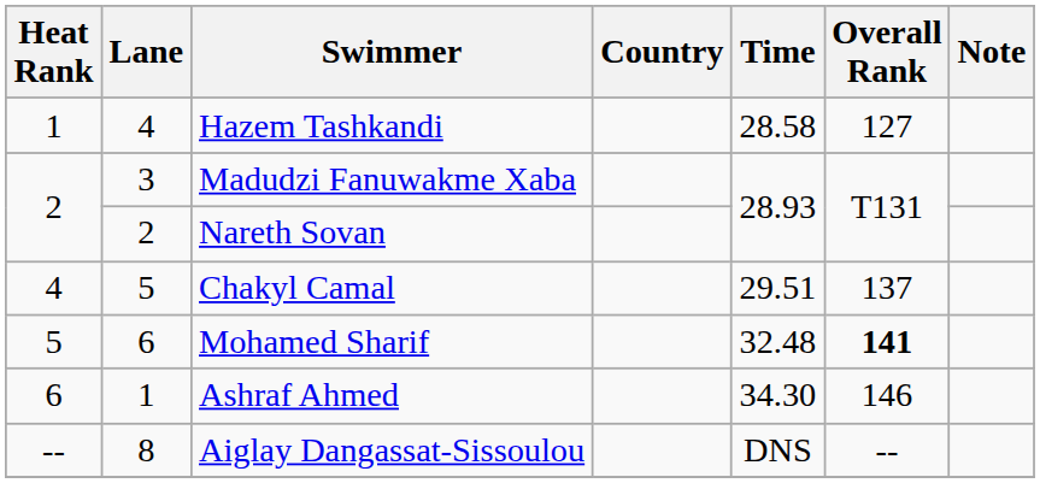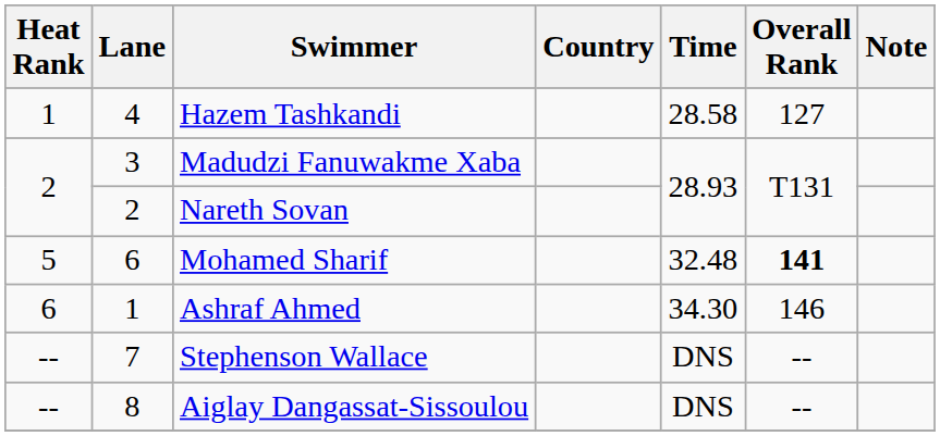 <table class="wikitable" style="text-align:center">
 <tr>
 <th>Heat <br>Rank</th>
 <th>Lane</th>
 <th>Swimmer</th>
 <th>Country</th>
 <th>Time</th>
 <th>Overall<br>Rank</th>
 <th>Note</th>
 </tr>
 <tr>
 <td>1</td>
 <td>4</td>
 <td align=left><a href='#'>Hazem Tashkandi</a></td>
 <td align=left></td>
 <td>28.58</td>
 <td>127</td>
 <td></td>
 </tr>
 <tr>
 <td rowspan=2>2</td>
 <td>3</td>
 <td align=left><a href='#'>Madudzi Fanuwakme Xaba</a></td>
 <td align=left></td>
 <td rowspan=2>28.93</td>
 <td rowspan=2>T131</td>
 <td></td>
 </tr>
 <tr>
 <td>2</td>
 <td align=left><a href='#'>Nareth Sovan</a></td>
 <td align=left></td>
 <td></td>
 </tr>
 <tr>
-<td>4</td>
-<td>5</td>
-<td align=left><a href='#'>Chakyl Camal</a></td>
-<td align=left></td>
-<td>29.51</td>
-<td>137</td>
-<td></td>
-</tr>
-<tr>
 <td>5</td>
 <td>6</td>
 <td align=left><a href='#'>Mohamed Sharif</a></td>
 <td align=left></td>
 <td>32.48</td>
 <td><strong>141</strong></td>
 <td></td>
 </tr>
 <tr>
 <td>6</td>
 <td>1</td>
 <td align=left><a href='#'>Ashraf Ahmed</a></td>
 <td align=left></td>
 <td>34.30</td>
 <td>146</td>
 <td></td>
 </tr>
 <tr>
 <td>--</td>
+<td>7</td>
+<td align=left><a href='#'>Stephenson Wallace</a></td>
+<td align=left></td>
+<td>DNS</td>
+<td>--</td>
+<td></td>
+</tr>
+<tr>
+<td>--</td>
 <td>8</td>
 <td align=left><a href='#'>Aiglay Dangassat-Sissoulou</a></td>
 <td align=left></td>
 <td>DNS</td>
 <td>--</td>
 <td></td>
 </tr>
 <tr>
 </tr>
 </table>
